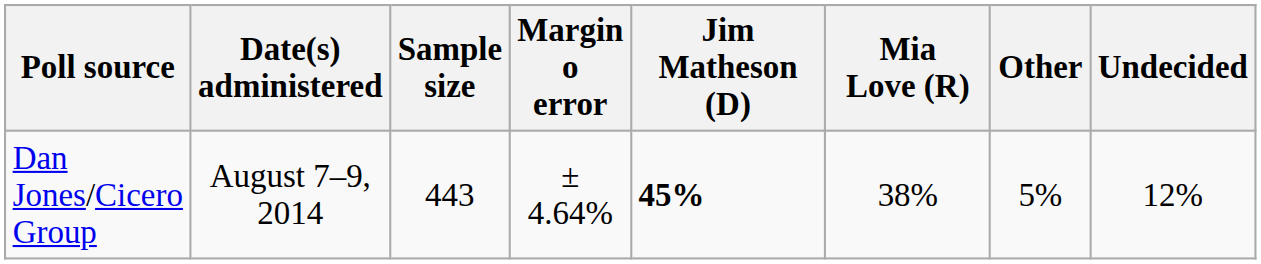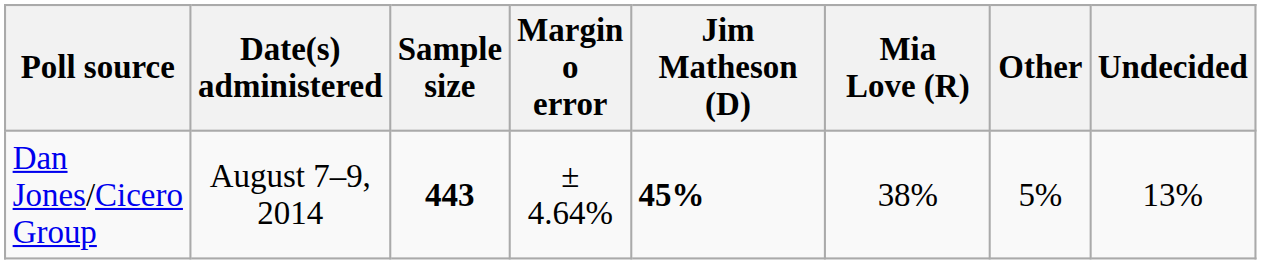 <table class="wikitable">
 <tr>
 <th>Poll source</th>
 <th>Date(s)<br>administered</th>
 <th>Sample<br>size</th>
 <th>Margin o<br>error</th>
 <th style="width:100px;">Jim<br>Matheson (D)</th>
 <th style="width:100px;">Mia<br>Love (R)</th>
 <th>Other</th>
 <th>Undecided</th>
 </tr>
 <tr>
 <td><a href='#'>Dan Jones</a>/<a href='#'>Cicero Group</a></td>
 <td align=center>August 7–9, 2014</td>
-<td align=center>443</td>
+<td align=center><strong>443</strong></td>
 <td align=center>± 4.64%</td>
 <td><strong>45%</strong></td>
 <td align=center>38%</td>
 <td align=center>5%</td>
-<td align=center>12%</td>
+<td align=center>13%</td>
 </tr>
 </table>
